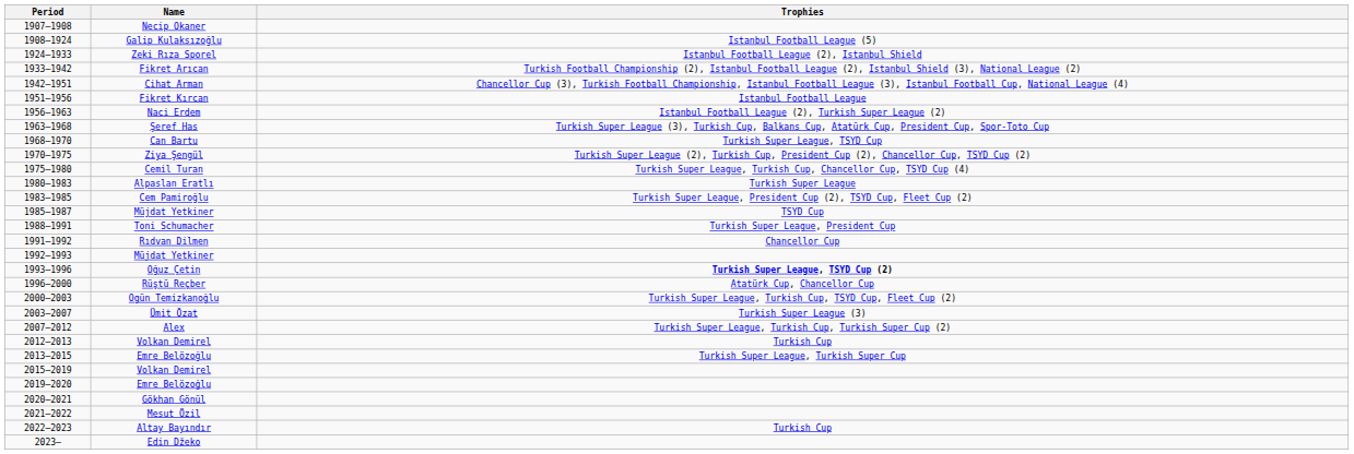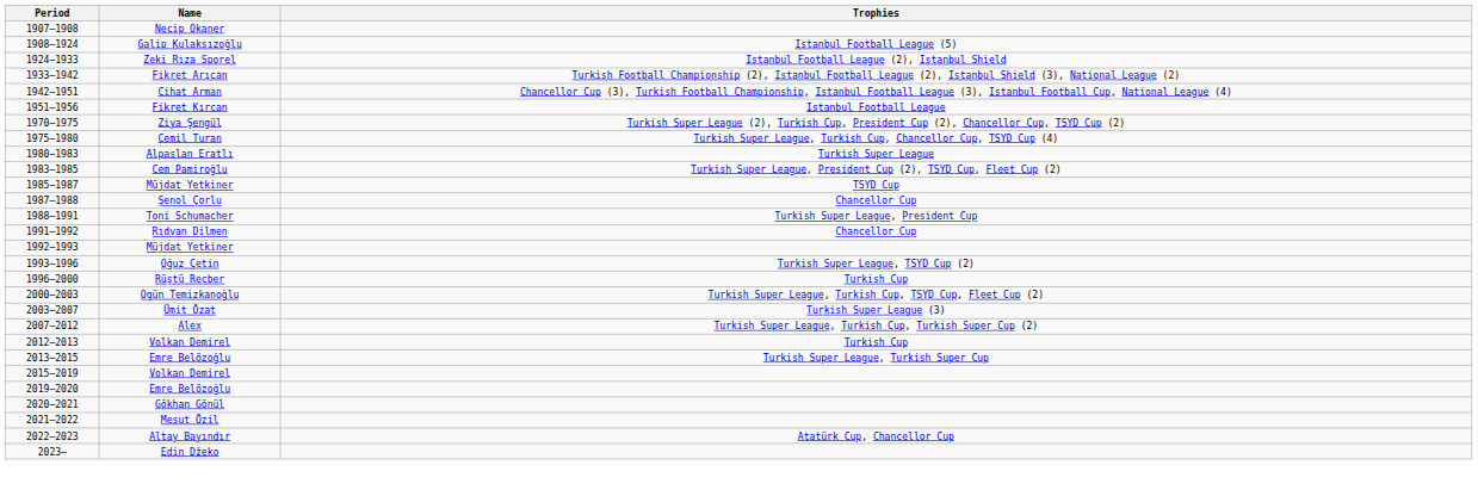 <table class="wikitable" style="text-align:center; font-size:100%; width:100%">
 <tr>
 <th>Period</th>
 <th>Name</th>
 <th>Trophies</th>
 </tr>
 <tr>
 <td>1907–1908</td>
 <td><a href='#'>Necip Okaner</a></td>
 <td></td>
 </tr>
 <tr>
 <td>1908–1924</td>
 <td><a href='#'>Galip Kulaksızoğlu</a></td>
 <td><a href='#'>Istanbul Football League</a> (5)</td>
 </tr>
 <tr>
 <td>1924–1933</td>
 <td><a href='#'>Zeki Rıza Sporel</a></td>
 <td><a href='#'>Istanbul Football League</a> (2), <a href='#'>Istanbul Shield</a></td>
 </tr>
 <tr>
 <td>1933–1942</td>
 <td><a href='#'>Fikret Arıcan</a></td>
 <td><a href='#'>Turkish Football Championship</a> (2), <a href='#'>Istanbul Football League</a> (2), <a href='#'>Istanbul Shield</a> (3), <a href='#'>National League</a> (2)</td>
 </tr>
 <tr>
 <td>1942–1951</td>
 <td><a href='#'>Cihat Arman</a></td>
 <td><a href='#'>Chancellor Cup</a> (3), <a href='#'>Turkish Football Championship</a>, <a href='#'>Istanbul Football League</a> (3), <a href='#'>Istanbul Football Cup</a>, <a href='#'>National League</a> (4)</td>
 </tr>
 <tr>
 <td>1951–1956</td>
 <td><a href='#'>Fikret Kırcan</a></td>
 <td><a href='#'>Istanbul Football League</a></td>
 </tr>
 <tr>
-<td>1956–1963</td>
-<td><a href='#'>Naci Erdem</a></td>
-<td><a href='#'>Istanbul Football League</a> (2), <a href='#'>Turkish Super League</a> (2)</td>
-</tr>
-<tr>
-<td>1963–1968</td>
-<td><a href='#'>Şeref Has</a></td>
-<td><a href='#'>Turkish Super League</a> (3), <a href='#'>Turkish Cup</a>, <a href='#'>Balkans Cup</a>, <a href='#'>Atatürk Cup</a>, <a href='#'>President Cup</a>, <a href='#'>Spor-Toto Cup</a></td>
-</tr>
-<tr>
-<td>1968–1970</td>
-<td><a href='#'>Can Bartu</a></td>
-<td><a href='#'>Turkish Super League</a>, <a href='#'>TSYD Cup</a></td>
-</tr>
-<tr>
 <td>1970–1975</td>
 <td><a href='#'>Ziya Şengül</a></td>
 <td><a href='#'>Turkish Super League</a> (2), <a href='#'>Turkish Cup</a>, <a href='#'>President Cup</a> (2), <a href='#'>Chancellor Cup</a>, <a href='#'>TSYD Cup</a> (2)</td>
 </tr>
 <tr>
 <td>1975–1980</td>
 <td><a href='#'>Cemil Turan</a></td>
 <td><a href='#'>Turkish Super League</a>, <a href='#'>Turkish Cup</a>, <a href='#'>Chancellor Cup</a>, <a href='#'>TSYD Cup</a> (4)</td>
 </tr>
 <tr>
 <td>1980–1983</td>
 <td><a href='#'>Alpaslan Eratlı</a></td>
 <td><a href='#'>Turkish Super League</a></td>
 </tr>
 <tr>
 <td>1983–1985</td>
 <td><a href='#'>Cem Pamiroğlu</a></td>
 <td><a href='#'>Turkish Super League</a>, <a href='#'>President Cup</a> (2), <a href='#'>TSYD Cup</a>, <a href='#'>Fleet Cup</a> (2)</td>
 </tr>
 <tr>
 <td>1985–1987</td>
 <td><a href='#'>Müjdat Yetkiner</a></td>
 <td><a href='#'>TSYD Cup</a></td>
 </tr>
 <tr>
+<td>1987–1988</td>
+<td><a href='#'>Şenol Çorlu</a></td>
+<td><a href='#'>Chancellor Cup</a></td>
+</tr>
+<tr>
 <td>1988–1991</td>
 <td><a href='#'>Toni Schumacher</a></td>
 <td><a href='#'>Turkish Super League</a>, <a href='#'>President Cup</a></td>
 </tr>
 <tr>
 <td>1991–1992</td>
 <td><a href='#'>Rıdvan Dilmen</a></td>
 <td><a href='#'>Chancellor Cup</a></td>
 </tr>
 <tr>
 <td>1992–1993</td>
 <td><a href='#'>Müjdat Yetkiner</a></td>
 <td></td>
 </tr>
 <tr>
 <td>1993–1996</td>
 <td><a href='#'>Oğuz Çetin</a></td>
-<td><strong><a href='#'>Turkish Super League</a>, <a href='#'>TSYD Cup</a> (2)</strong></td>
+<td><a href='#'>Turkish Super League</a>, <a href='#'>TSYD Cup</a> (2)</td>
 </tr>
 <tr>
 <td>1996–2000</td>
 <td><a href='#'>Rüştü Reçber</a></td>
-<td><a href='#'>Atatürk Cup</a>, <a href='#'>Chancellor Cup</a></td>
+<td><a href='#'>Turkish Cup</a></td>
 </tr>
 <tr>
 <td>2000–2003</td>
 <td><a href='#'>Ogün Temizkanoğlu</a></td>
 <td><a href='#'>Turkish Super League</a>, <a href='#'>Turkish Cup</a>, <a href='#'>TSYD Cup</a>, <a href='#'>Fleet Cup</a> (2)</td>
 </tr>
 <tr>
 <td>2003–2007</td>
 <td><a href='#'>Ümit Özat</a></td>
 <td><a href='#'>Turkish Super League</a> (3)</td>
 </tr>
 <tr>
 <td>2007–2012</td>
 <td><a href='#'>Alex</a></td>
 <td><a href='#'>Turkish Super League</a>, <a href='#'>Turkish Cup</a>, <a href='#'>Turkish Super Cup</a> (2)</td>
 </tr>
 <tr>
 <td>2012–2013</td>
 <td><a href='#'>Volkan Demirel</a></td>
 <td><a href='#'>Turkish Cup</a></td>
 </tr>
 <tr>
 <td>2013–2015</td>
 <td><a href='#'>Emre Belözoğlu</a></td>
 <td><a href='#'>Turkish Super League</a>, <a href='#'>Turkish Super Cup</a></td>
 </tr>
 <tr>
 <td>2015–2019</td>
 <td><a href='#'>Volkan Demirel</a></td>
 <td></td>
 </tr>
 <tr>
 <td>2019–2020</td>
 <td><a href='#'>Emre Belözoğlu</a></td>
 <td></td>
 </tr>
 <tr>
 <td>2020–2021</td>
 <td><a href='#'>Gökhan Gönül</a></td>
 <td></td>
 </tr>
 <tr>
 <td>2021–2022</td>
 <td><a href='#'>Mesut Özil</a></td>
 <td></td>
 </tr>
 <tr>
 <td>2022–2023</td>
 <td><a href='#'>Altay Bayındır</a></td>
-<td><a href='#'>Turkish Cup</a></td>
+<td><a href='#'>Atatürk Cup</a>, <a href='#'>Chancellor Cup</a></td>
 </tr>
 <tr>
 <td>2023–</td>
 <td><a href='#'>Edin Džeko</a></td>
 <td></td>
 </tr>
 </table>
